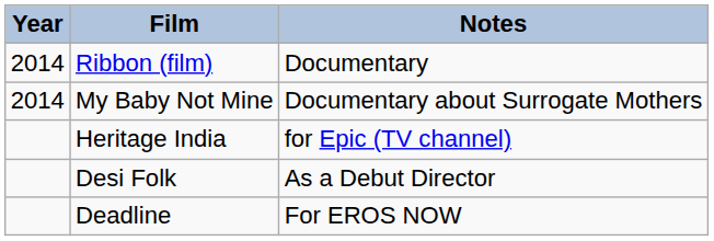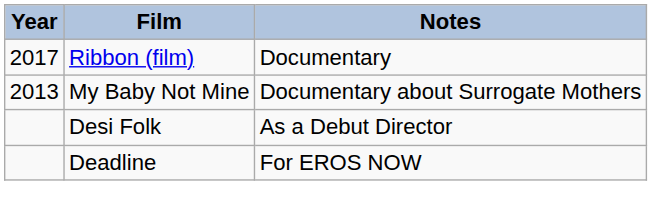 <table class="wikitable">
 <tr>
 <th style="background:#B0C4DE;">Year</th>
 <th style="background:#B0C4DE;">Film</th>
 <th style="background:#B0C4DE;">Notes</th>
 </tr>
 <tr>
-<td>2014</td>
+<td>2017</td>
 <td><a href='#'>Ribbon (film)</a></td>
 <td>Documentary</td>
 </tr>
 <tr>
-<td>2014</td>
+<td>2013</td>
 <td>My Baby Not Mine</td>
 <td>Documentary about Surrogate Mothers</td>
-</tr>
-<tr>
-<td></td>
-<td>Heritage India</td>
-<td>for <a href='#'>Epic (TV channel)</a></td>
 </tr>
 <tr>
 <td></td>
 <td>Desi Folk</td>
 <td>As a Debut Director</td>
 </tr>
 <tr>
 <td></td>
 <td>Deadline</td>
 <td>For EROS NOW</td>
 </tr>
 </table>
